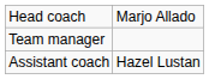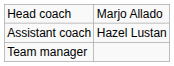 <table class=wikitable>
 <tr>
 <td>Head coach</td>
 <td> Marjo Allado</td>
 </tr>
 <tr>
+<td>Assistant coach</td>
+<td> Hazel Lustan</td>
+</tr>
+<tr>
 <td>Team manager</td>
 <td></td>
 </tr>
-<tr>
-<td>Assistant coach</td>
-<td> Hazel Lustan</td>
-</tr>
 </table>
